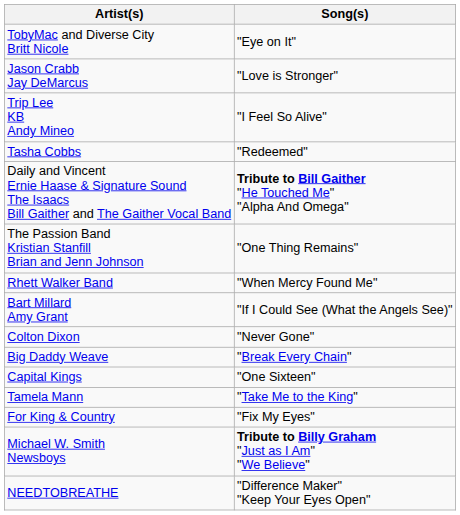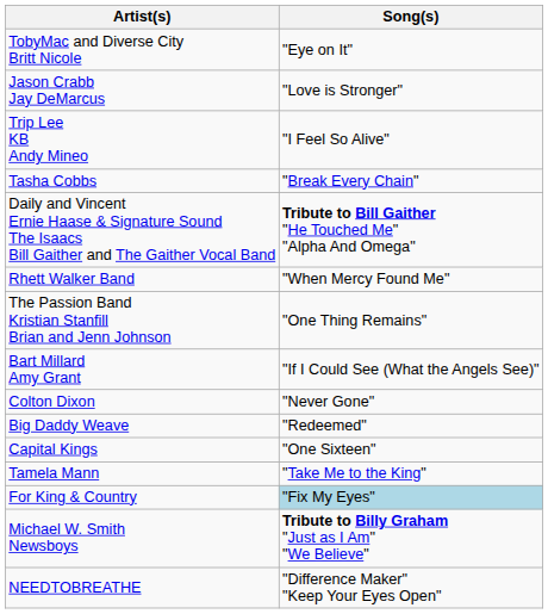 <table class="wikitable">
 <tr>
 <th>Artist(s)</th>
 <th>Song(s)</th>
 </tr>
 <tr>
 <td><a href='#'>TobyMac</a> and Diverse City<br><a href='#'>Britt Nicole</a></td>
 <td>"Eye on It"</td>
 </tr>
 <tr>
 <td><a href='#'>Jason Crabb</a><br><a href='#'>Jay DeMarcus</a></td>
 <td>"Love is Stronger"</td>
 </tr>
 <tr>
 <td><a href='#'>Trip Lee</a><br><a href='#'>KB</a><br><a href='#'>Andy Mineo</a></td>
 <td>"I Feel So Alive"</td>
 </tr>
 <tr>
 <td><a href='#'>Tasha Cobbs</a></td>
-<td>"Redeemed"</td>
+<td>"<a href='#'>Break Every Chain</a>"</td>
 </tr>
 <tr>
 <td>Daily and Vincent<br><a href='#'>Ernie Haase & Signature Sound</a><br><a href='#'>The Isaacs</a><br><a href='#'>Bill Gaither</a> and <a href='#'>The Gaither Vocal Band</a></td>
 <td><strong>Tribute to <a href='#'>Bill Gaither</a></strong><br>"<a href='#'>He Touched Me</a>"<br>"Alpha And Omega"</td>
 </tr>
 <tr>
+<td><a href='#'>Rhett Walker Band</a></td>
+<td>"When Mercy Found Me"</td>
+</tr>
+<tr>
 <td>The Passion Band<br><a href='#'>Kristian Stanfill</a><br><a href='#'>Brian and Jenn Johnson</a></td>
 <td>"One Thing Remains"</td>
-</tr>
-<tr>
-<td><a href='#'>Rhett Walker Band</a></td>
-<td>"When Mercy Found Me"</td>
 </tr>
 <tr>
 <td><a href='#'>Bart Millard</a><br><a href='#'>Amy Grant</a></td>
 <td>"If I Could See (What the Angels See)"</td>
 </tr>
 <tr>
 <td><a href='#'>Colton Dixon</a></td>
 <td>"Never Gone"</td>
 </tr>
 <tr>
 <td><a href='#'>Big Daddy Weave</a></td>
-<td>"<a href='#'>Break Every Chain</a>"</td>
+<td>"Redeemed"</td>
 </tr>
 <tr>
 <td><a href='#'>Capital Kings</a></td>
 <td>"One Sixteen"</td>
 </tr>
 <tr>
 <td><a href='#'>Tamela Mann</a></td>
 <td>"<a href='#'>Take Me to the King</a>"</td>
 </tr>
 <tr>
 <td><a href='#'>For King & Country</a></td>
-<td>"Fix My Eyes"</td>
+<td style="background: lightblue;">"Fix My Eyes"</td>
 </tr>
 <tr>
 <td><a href='#'>Michael W. Smith</a><br><a href='#'>Newsboys</a></td>
 <td><strong>Tribute to <a href='#'>Billy Graham</a></strong><br>"<a href='#'>Just as I Am</a>"<br>"<a href='#'>We Believe</a>"</td>
 </tr>
 <tr>
 <td><a href='#'>NEEDTOBREATHE</a></td>
 <td>"Difference Maker"<br>"Keep Your Eyes Open"</td>
 </tr>
 </table>
